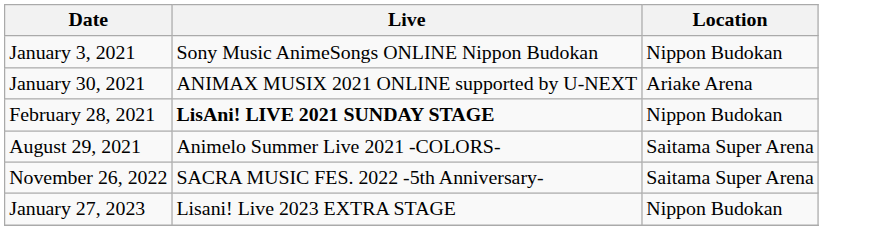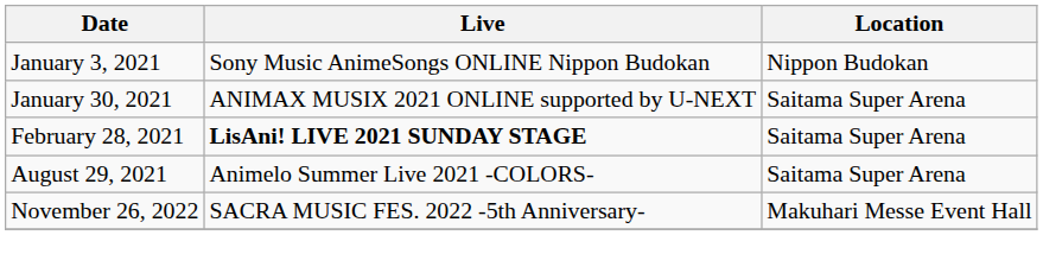 <table class="wikitable">
 <tr>
 <th>Date</th>
 <th>Live</th>
 <th>Location</th>
 </tr>
 <tr>
 <td>January 3, 2021</td>
 <td>Sony Music AnimeSongs ONLINE Nippon Budokan</td>
 <td>Nippon Budokan</td>
 </tr>
 <tr>
 <td>January 30, 2021</td>
 <td>ANIMAX MUSIX 2021 ONLINE supported by U-NEXT</td>
-<td>Ariake Arena</td>
+<td>Saitama Super Arena</td>
 </tr>
 <tr>
 <td>February 28, 2021</td>
 <td><strong>LisAni! LIVE 2021 SUNDAY STAGE</strong></td>
-<td>Nippon Budokan</td>
+<td>Saitama Super Arena</td>
 </tr>
 <tr>
 <td>August 29, 2021</td>
 <td>Animelo Summer Live 2021 -COLORS-</td>
 <td>Saitama Super Arena</td>
 </tr>
 <tr>
 <td>November 26, 2022</td>
 <td>SACRA MUSIC FES. 2022 -5th Anniversary-</td>
-<td>Saitama Super Arena</td>
-</tr>
-<tr>
-<td>January 27, 2023</td>
-<td>Lisani! Live 2023 EXTRA STAGE</td>
-<td>Nippon Budokan</td>
+<td>Makuhari Messe Event Hall</td>
 </tr>
 <tr>
 </tr>
 </table>
